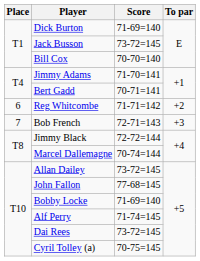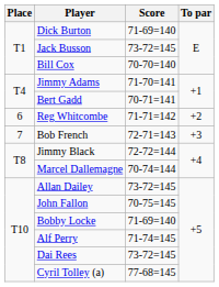 <table class=wikitable>
 <tr>
 <th>Place</th>
 <th>Player</th>
 <th>Score</th>
 <th>To par</th>
 </tr>
 <tr>
 <td rowspan=3 align=center>T1</td>
 <td> <a href='#'>Dick Burton</a></td>
 <td>71-69=140</td>
 <td rowspan=3 align=center>E</td>
 </tr>
 <tr>
 <td> <a href='#'>Jack Busson</a></td>
 <td>73-72=145</td>
 </tr>
 <tr>
 <td> <a href='#'>Bill Cox</a></td>
 <td>70-70=140</td>
 </tr>
 <tr>
 <td rowspan=2 align=center>T4</td>
 <td> <a href='#'>Jimmy Adams</a></td>
 <td>71-70=141</td>
 <td rowspan=2 align=center>+1</td>
 </tr>
 <tr>
 <td> <a href='#'>Bert Gadd</a></td>
 <td>70-71=141</td>
 </tr>
 <tr>
 <td align=center>6</td>
 <td> <a href='#'>Reg Whitcombe</a></td>
 <td>71-71=142</td>
 <td align=center>+2</td>
 </tr>
 <tr>
 <td align=center>7</td>
 <td> Bob French</td>
 <td>72-71=143</td>
 <td align=center>+3</td>
 </tr>
 <tr>
 <td rowspan=2 align=center>T8</td>
 <td> Jimmy Black</td>
 <td>72-72=144</td>
 <td rowspan=2 align=center>+4</td>
 </tr>
 <tr>
 <td> <a href='#'>Marcel Dallemagne</a></td>
 <td>70-74=144</td>
 </tr>
 <tr>
 <td rowspan=6 align=center>T10</td>
 <td> <a href='#'>Allan Dailey</a></td>
 <td>73-72=145</td>
 <td rowspan=6 align=center>+5</td>
 </tr>
 <tr>
 <td> <a href='#'>John Fallon</a></td>
-<td>77-68=145</td>
+<td>70-75=145</td>
 </tr>
 <tr>
 <td> <a href='#'>Bobby Locke</a></td>
 <td>71-69=140</td>
 </tr>
 <tr>
 <td> <a href='#'>Alf Perry</a></td>
 <td>71-74=145</td>
 </tr>
 <tr>
 <td> <a href='#'>Dai Rees</a></td>
 <td>73-72=145</td>
 </tr>
 <tr>
 <td> <a href='#'>Cyril Tolley</a> (a)</td>
-<td>70-75=145</td>
+<td>77-68=145</td>
 </tr>
 </table>
